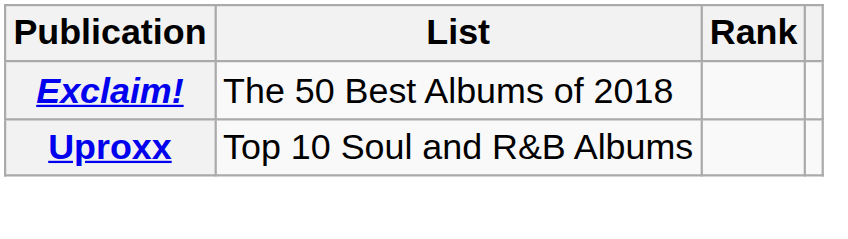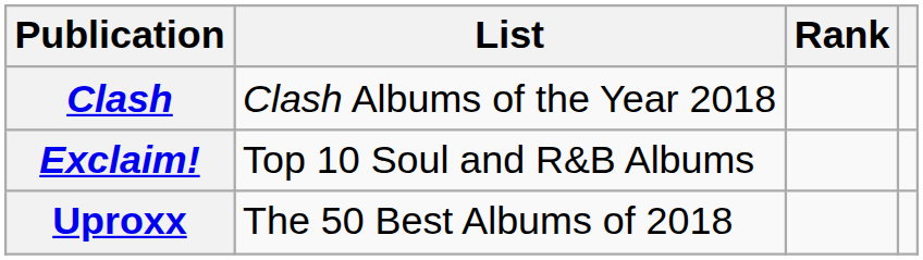 <table class="wikitable sortable plainrowheaders" style="border:none; margin:0;">
 <tr>
 <th scope="col">Publication</th>
 <th scope="col" class="unsortable">List</th>
 <th scope="col" data-sort-type="number">Rank</th>
 <th scope="col" class="unsortable"></th>
 </tr>
 <tr>
+<th scope="row"><em><a href='#'>Clash</a></em></th>
+<td><em>Clash</em> Albums of the Year 2018</td>
+<td></td>
+<td></td>
+</tr>
+<tr>
 <th scope="row"><em><a href='#'>Exclaim!</a></em></th>
-<td>The 50 Best Albums of 2018</td>
+<td>Top 10 Soul and R&B Albums</td>
 <td></td>
 <td></td>
 </tr>
 <tr>
 <th scope="row"><a href='#'>Uproxx</a></th>
-<td>Top 10 Soul and R&B Albums</td>
+<td>The 50 Best Albums of 2018</td>
 <td></td>
 <td></td>
 </tr>
 </table>
